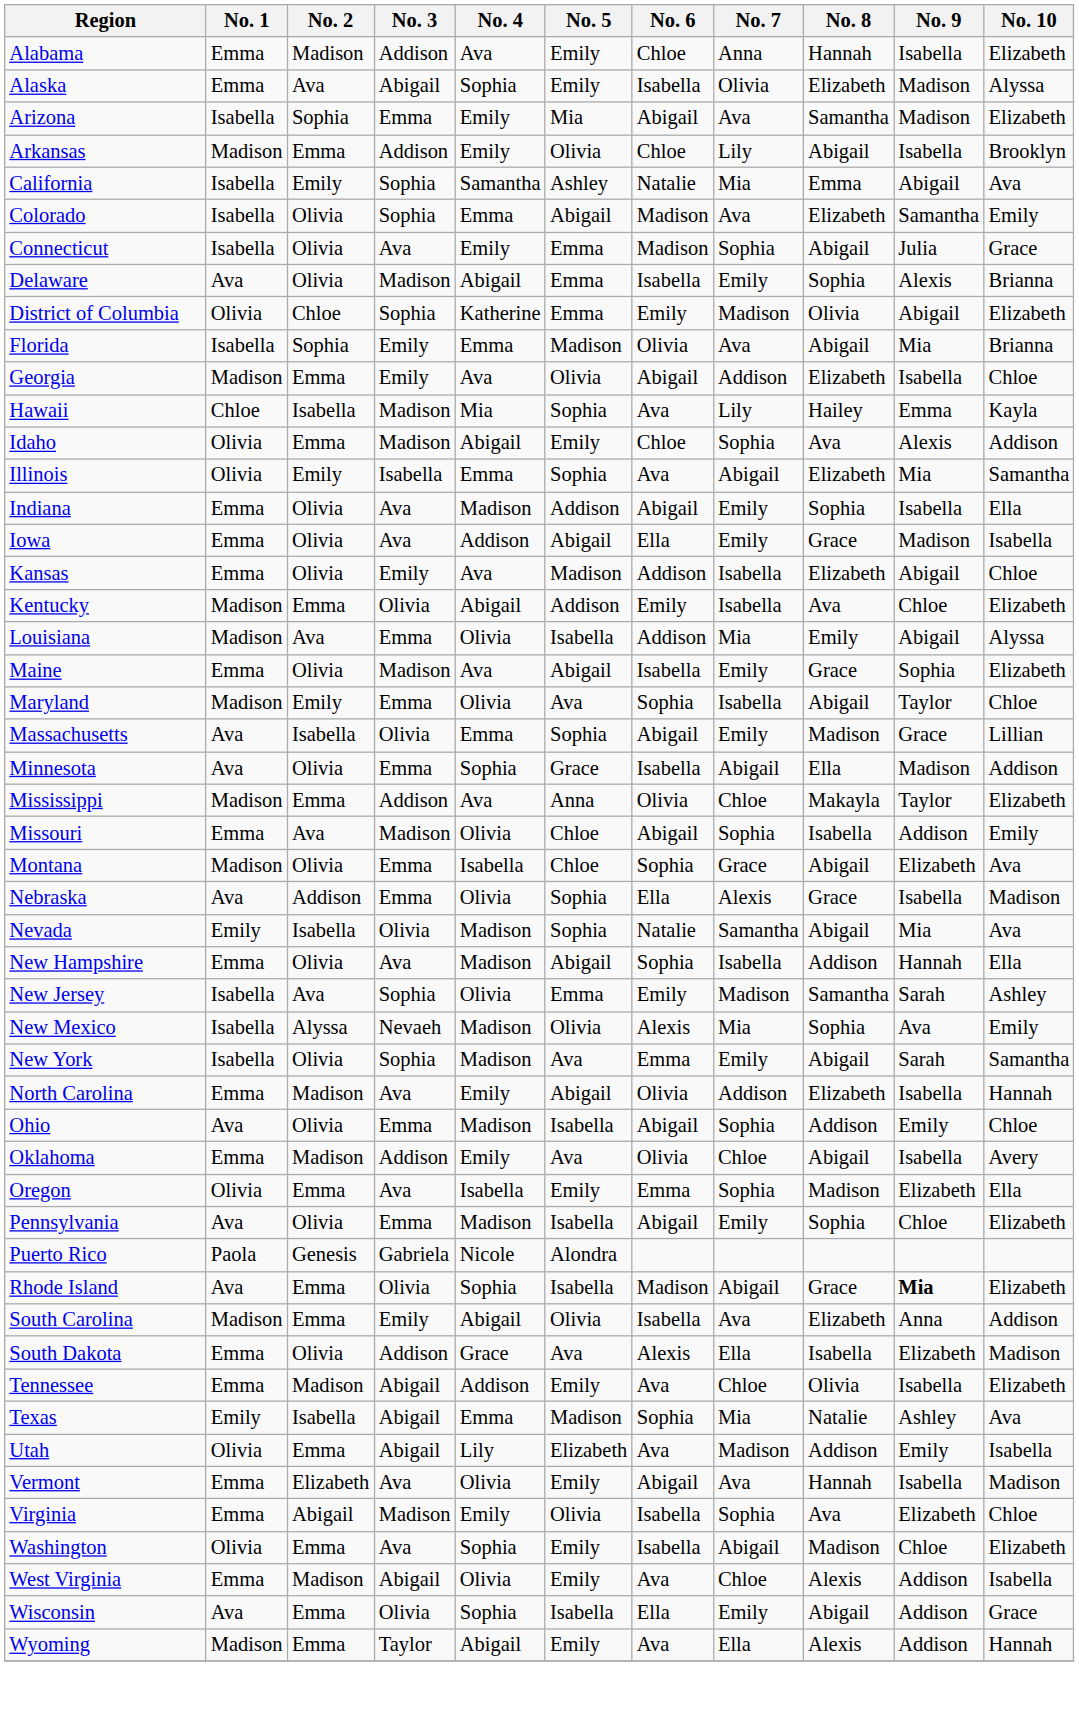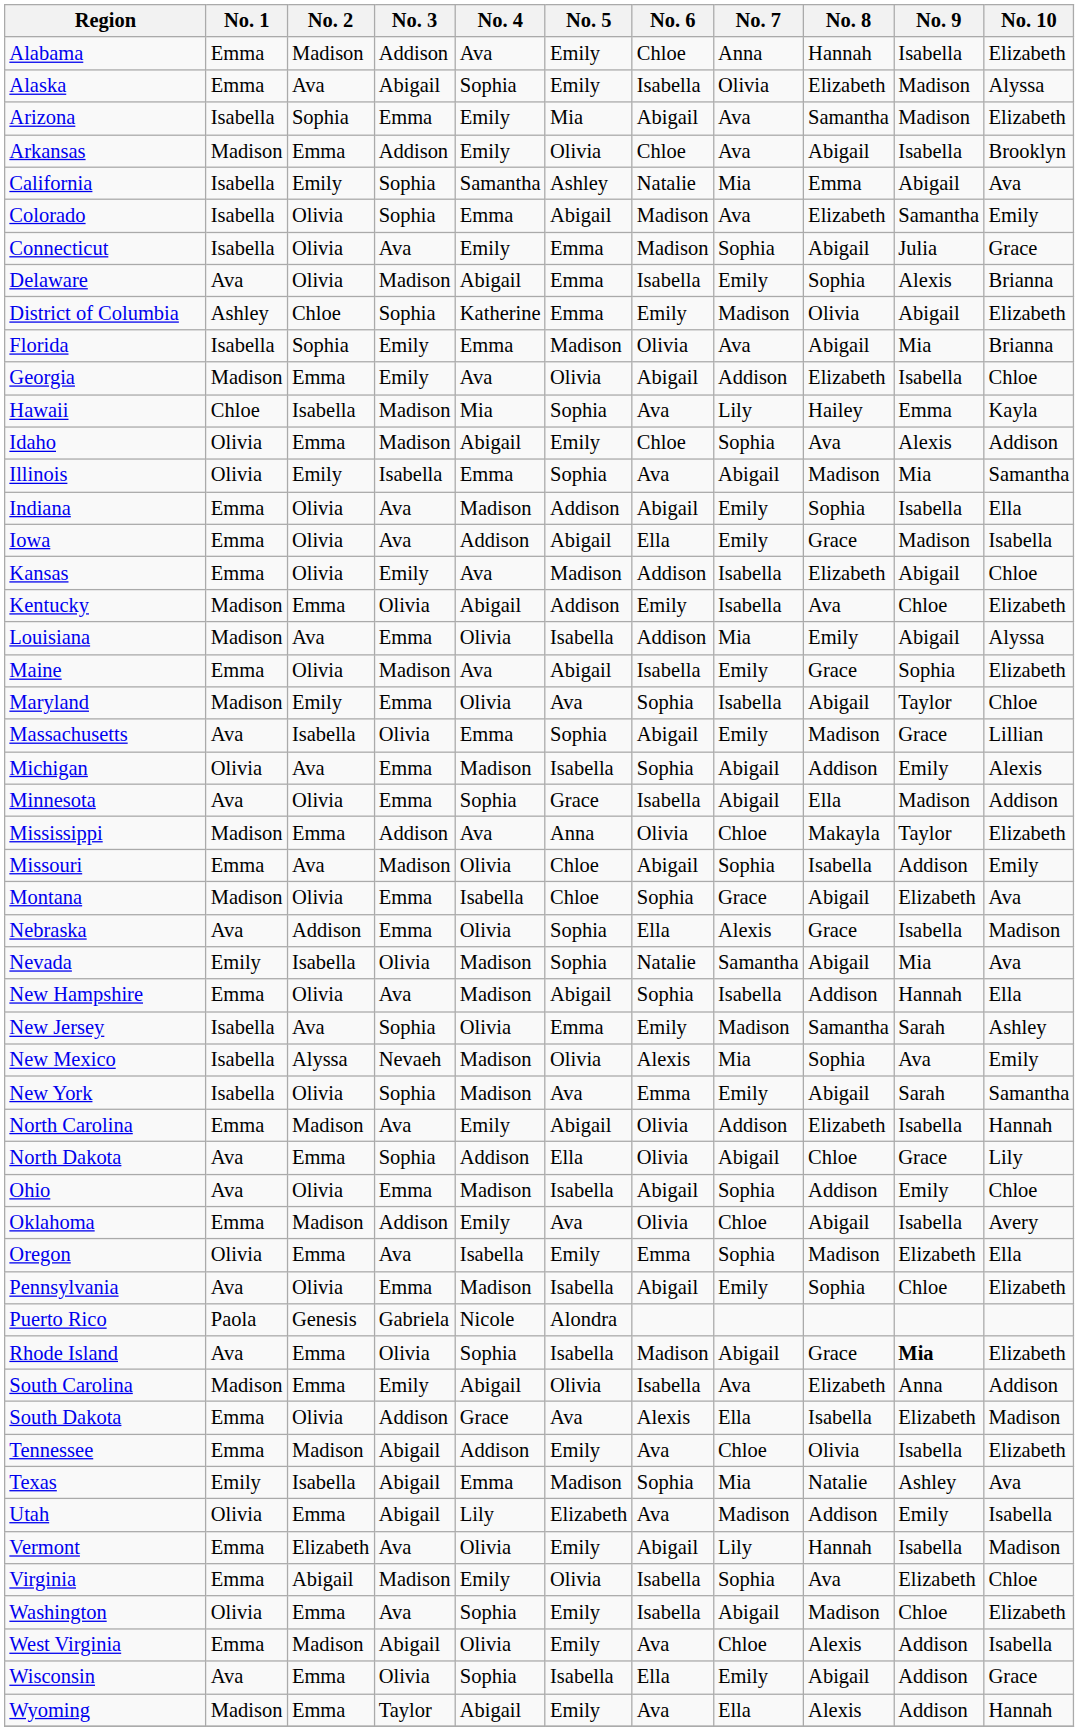 <table class="wikitable sortable mw-collapsible" style="min-width:22em">
 <tr>
 <th width=150>Region</th>
 <th>No. 1</th>
 <th>No. 2</th>
 <th>No. 3</th>
 <th>No. 4</th>
 <th>No. 5</th>
 <th>No. 6</th>
 <th>No. 7</th>
 <th>No. 8</th>
 <th>No. 9</th>
 <th>No. 10</th>
 </tr>
 <tr>
 <td><a href='#'>Alabama</a></td>
 <td>Emma</td>
 <td>Madison</td>
 <td>Addison</td>
 <td>Ava</td>
 <td>Emily</td>
 <td>Chloe</td>
 <td>Anna</td>
 <td>Hannah</td>
 <td>Isabella</td>
 <td>Elizabeth</td>
 </tr>
 <tr>
 <td><a href='#'>Alaska</a></td>
 <td>Emma</td>
 <td>Ava</td>
 <td>Abigail</td>
 <td>Sophia</td>
 <td>Emily</td>
 <td>Isabella</td>
 <td>Olivia</td>
 <td>Elizabeth</td>
 <td>Madison</td>
 <td>Alyssa</td>
 </tr>
 <tr>
 <td><a href='#'>Arizona</a></td>
 <td>Isabella</td>
 <td>Sophia</td>
 <td>Emma</td>
 <td>Emily</td>
 <td>Mia</td>
 <td>Abigail</td>
 <td>Ava</td>
 <td>Samantha</td>
 <td>Madison</td>
 <td>Elizabeth</td>
 </tr>
 <tr>
 <td><a href='#'>Arkansas</a></td>
 <td>Madison</td>
 <td>Emma</td>
 <td>Addison</td>
 <td>Emily</td>
 <td>Olivia</td>
 <td>Chloe</td>
-<td>Lily</td>
+<td>Ava</td>
 <td>Abigail</td>
 <td>Isabella</td>
 <td>Brooklyn</td>
 </tr>
 <tr>
 <td><a href='#'>California</a></td>
 <td>Isabella</td>
 <td>Emily</td>
 <td>Sophia</td>
 <td>Samantha</td>
 <td>Ashley</td>
 <td>Natalie</td>
 <td>Mia</td>
 <td>Emma</td>
 <td>Abigail</td>
 <td>Ava</td>
 </tr>
 <tr>
 <td><a href='#'>Colorado</a></td>
 <td>Isabella</td>
 <td>Olivia</td>
 <td>Sophia</td>
 <td>Emma</td>
 <td>Abigail</td>
 <td>Madison</td>
 <td>Ava</td>
 <td>Elizabeth</td>
 <td>Samantha</td>
 <td>Emily</td>
 </tr>
 <tr>
 <td><a href='#'>Connecticut</a></td>
 <td>Isabella</td>
 <td>Olivia</td>
 <td>Ava</td>
 <td>Emily</td>
 <td>Emma</td>
 <td>Madison</td>
 <td>Sophia</td>
 <td>Abigail</td>
 <td>Julia</td>
 <td>Grace</td>
 </tr>
 <tr>
 <td><a href='#'>Delaware</a></td>
 <td>Ava</td>
 <td>Olivia</td>
 <td>Madison</td>
 <td>Abigail</td>
 <td>Emma</td>
 <td>Isabella</td>
 <td>Emily</td>
 <td>Sophia</td>
 <td>Alexis</td>
 <td>Brianna</td>
 </tr>
 <tr>
 <td><a href='#'>District of Columbia</a></td>
-<td>Olivia</td>
+<td>Ashley</td>
 <td>Chloe</td>
 <td>Sophia</td>
 <td>Katherine</td>
 <td>Emma</td>
 <td>Emily</td>
 <td>Madison</td>
 <td>Olivia</td>
 <td>Abigail</td>
 <td>Elizabeth</td>
 </tr>
 <tr>
 <td><a href='#'>Florida</a></td>
 <td>Isabella</td>
 <td>Sophia</td>
 <td>Emily</td>
 <td>Emma</td>
 <td>Madison</td>
 <td>Olivia</td>
 <td>Ava</td>
 <td>Abigail</td>
 <td>Mia</td>
 <td>Brianna</td>
 </tr>
 <tr>
 <td><a href='#'>Georgia</a></td>
 <td>Madison</td>
 <td>Emma</td>
 <td>Emily</td>
 <td>Ava</td>
 <td>Olivia</td>
 <td>Abigail</td>
 <td>Addison</td>
 <td>Elizabeth</td>
 <td>Isabella</td>
 <td>Chloe</td>
 </tr>
 <tr>
 <td><a href='#'>Hawaii</a></td>
 <td>Chloe</td>
 <td>Isabella</td>
 <td>Madison</td>
 <td>Mia</td>
 <td>Sophia</td>
 <td>Ava</td>
 <td>Lily</td>
 <td>Hailey</td>
 <td>Emma</td>
 <td>Kayla</td>
 </tr>
 <tr>
 <td><a href='#'>Idaho</a></td>
 <td>Olivia</td>
 <td>Emma</td>
 <td>Madison</td>
 <td>Abigail</td>
 <td>Emily</td>
 <td>Chloe</td>
 <td>Sophia</td>
 <td>Ava</td>
 <td>Alexis</td>
 <td>Addison</td>
 </tr>
 <tr>
 <td><a href='#'>Illinois</a></td>
 <td>Olivia</td>
 <td>Emily</td>
 <td>Isabella</td>
 <td>Emma</td>
 <td>Sophia</td>
 <td>Ava</td>
 <td>Abigail</td>
-<td>Elizabeth</td>
+<td>Madison</td>
 <td>Mia</td>
 <td>Samantha</td>
 </tr>
 <tr>
 <td><a href='#'>Indiana</a></td>
 <td>Emma</td>
 <td>Olivia</td>
 <td>Ava</td>
 <td>Madison</td>
 <td>Addison</td>
 <td>Abigail</td>
 <td>Emily</td>
 <td>Sophia</td>
 <td>Isabella</td>
 <td>Ella</td>
 </tr>
 <tr>
 <td><a href='#'>Iowa</a></td>
 <td>Emma</td>
 <td>Olivia</td>
 <td>Ava</td>
 <td>Addison</td>
 <td>Abigail</td>
 <td>Ella</td>
 <td>Emily</td>
 <td>Grace</td>
 <td>Madison</td>
 <td>Isabella</td>
 </tr>
 <tr>
 <td><a href='#'>Kansas</a></td>
 <td>Emma</td>
 <td>Olivia</td>
 <td>Emily</td>
 <td>Ava</td>
 <td>Madison</td>
 <td>Addison</td>
 <td>Isabella</td>
 <td>Elizabeth</td>
 <td>Abigail</td>
 <td>Chloe</td>
 </tr>
 <tr>
 <td><a href='#'>Kentucky</a></td>
 <td>Madison</td>
 <td>Emma</td>
 <td>Olivia</td>
 <td>Abigail</td>
 <td>Addison</td>
 <td>Emily</td>
 <td>Isabella</td>
 <td>Ava</td>
 <td>Chloe</td>
 <td>Elizabeth</td>
 </tr>
 <tr>
 <td><a href='#'>Louisiana</a></td>
 <td>Madison</td>
 <td>Ava</td>
 <td>Emma</td>
 <td>Olivia</td>
 <td>Isabella</td>
 <td>Addison</td>
 <td>Mia</td>
 <td>Emily</td>
 <td>Abigail</td>
 <td>Alyssa</td>
 </tr>
 <tr>
 <td><a href='#'>Maine</a></td>
 <td>Emma</td>
 <td>Olivia</td>
 <td>Madison</td>
 <td>Ava</td>
 <td>Abigail</td>
 <td>Isabella</td>
 <td>Emily</td>
 <td>Grace</td>
 <td>Sophia</td>
 <td>Elizabeth</td>
 </tr>
 <tr>
 <td><a href='#'>Maryland</a></td>
 <td>Madison</td>
 <td>Emily</td>
 <td>Emma</td>
 <td>Olivia</td>
 <td>Ava</td>
 <td>Sophia</td>
 <td>Isabella</td>
 <td>Abigail</td>
 <td>Taylor</td>
 <td>Chloe</td>
 </tr>
 <tr>
 <td><a href='#'>Massachusetts</a></td>
 <td>Ava</td>
 <td>Isabella</td>
 <td>Olivia</td>
 <td>Emma</td>
 <td>Sophia</td>
 <td>Abigail</td>
 <td>Emily</td>
 <td>Madison</td>
 <td>Grace</td>
 <td>Lillian</td>
+</tr>
+<tr>
+<td><a href='#'>Michigan</a></td>
+<td>Olivia</td>
+<td>Ava</td>
+<td>Emma</td>
+<td>Madison</td>
+<td>Isabella</td>
+<td>Sophia</td>
+<td>Abigail</td>
+<td>Addison</td>
+<td>Emily</td>
+<td>Alexis</td>
 </tr>
 <tr>
 <td><a href='#'>Minnesota</a></td>
 <td>Ava</td>
 <td>Olivia</td>
 <td>Emma</td>
 <td>Sophia</td>
 <td>Grace</td>
 <td>Isabella</td>
 <td>Abigail</td>
 <td>Ella</td>
 <td>Madison</td>
 <td>Addison</td>
 </tr>
 <tr>
 <td><a href='#'>Mississippi</a></td>
 <td>Madison</td>
 <td>Emma</td>
 <td>Addison</td>
 <td>Ava</td>
 <td>Anna</td>
 <td>Olivia</td>
 <td>Chloe</td>
 <td>Makayla</td>
 <td>Taylor</td>
 <td>Elizabeth</td>
 </tr>
 <tr>
 <td><a href='#'>Missouri</a></td>
 <td>Emma</td>
 <td>Ava</td>
 <td>Madison</td>
 <td>Olivia</td>
 <td>Chloe</td>
 <td>Abigail</td>
 <td>Sophia</td>
 <td>Isabella</td>
 <td>Addison</td>
 <td>Emily</td>
 </tr>
 <tr>
 <td><a href='#'>Montana</a></td>
 <td>Madison</td>
 <td>Olivia</td>
 <td>Emma</td>
 <td>Isabella</td>
 <td>Chloe</td>
 <td>Sophia</td>
 <td>Grace</td>
 <td>Abigail</td>
 <td>Elizabeth</td>
 <td>Ava</td>
 </tr>
 <tr>
 <td><a href='#'>Nebraska</a></td>
 <td>Ava</td>
 <td>Addison</td>
 <td>Emma</td>
 <td>Olivia</td>
 <td>Sophia</td>
 <td>Ella</td>
 <td>Alexis</td>
 <td>Grace</td>
 <td>Isabella</td>
 <td>Madison</td>
 </tr>
 <tr>
 <td><a href='#'>Nevada</a></td>
 <td>Emily</td>
 <td>Isabella</td>
 <td>Olivia</td>
 <td>Madison</td>
 <td>Sophia</td>
 <td>Natalie</td>
 <td>Samantha</td>
 <td>Abigail</td>
 <td>Mia</td>
 <td>Ava</td>
 </tr>
 <tr>
 <td><a href='#'>New Hampshire</a></td>
 <td>Emma</td>
 <td>Olivia</td>
 <td>Ava</td>
 <td>Madison</td>
 <td>Abigail</td>
 <td>Sophia</td>
 <td>Isabella</td>
 <td>Addison</td>
 <td>Hannah</td>
 <td>Ella</td>
 </tr>
 <tr>
 <td><a href='#'>New Jersey</a></td>
 <td>Isabella</td>
 <td>Ava</td>
 <td>Sophia</td>
 <td>Olivia</td>
 <td>Emma</td>
 <td>Emily</td>
 <td>Madison</td>
 <td>Samantha</td>
 <td>Sarah</td>
 <td>Ashley</td>
 </tr>
 <tr>
 <td><a href='#'>New Mexico</a></td>
 <td>Isabella</td>
 <td>Alyssa</td>
 <td>Nevaeh</td>
 <td>Madison</td>
 <td>Olivia</td>
 <td>Alexis</td>
 <td>Mia</td>
 <td>Sophia</td>
 <td>Ava</td>
 <td>Emily</td>
 </tr>
 <tr>
 <td><a href='#'>New York</a></td>
 <td>Isabella</td>
 <td>Olivia</td>
 <td>Sophia</td>
 <td>Madison</td>
 <td>Ava</td>
 <td>Emma</td>
 <td>Emily</td>
 <td>Abigail</td>
 <td>Sarah</td>
 <td>Samantha</td>
 </tr>
 <tr>
 <td><a href='#'>North Carolina</a></td>
 <td>Emma</td>
 <td>Madison</td>
 <td>Ava</td>
 <td>Emily</td>
 <td>Abigail</td>
 <td>Olivia</td>
 <td>Addison</td>
 <td>Elizabeth</td>
 <td>Isabella</td>
 <td>Hannah</td>
+</tr>
+<tr>
+<td><a href='#'>North Dakota</a></td>
+<td>Ava</td>
+<td>Emma</td>
+<td>Sophia</td>
+<td>Addison</td>
+<td>Ella</td>
+<td>Olivia</td>
+<td>Abigail</td>
+<td>Chloe</td>
+<td>Grace</td>
+<td>Lily</td>
 </tr>
 <tr>
 <td><a href='#'>Ohio</a></td>
 <td>Ava</td>
 <td>Olivia</td>
 <td>Emma</td>
 <td>Madison</td>
 <td>Isabella</td>
 <td>Abigail</td>
 <td>Sophia</td>
 <td>Addison</td>
 <td>Emily</td>
 <td>Chloe</td>
 </tr>
 <tr>
 <td><a href='#'>Oklahoma</a></td>
 <td>Emma</td>
 <td>Madison</td>
 <td>Addison</td>
 <td>Emily</td>
 <td>Ava</td>
 <td>Olivia</td>
 <td>Chloe</td>
 <td>Abigail</td>
 <td>Isabella</td>
 <td>Avery</td>
 </tr>
 <tr>
 <td><a href='#'>Oregon</a></td>
 <td>Olivia</td>
 <td>Emma</td>
 <td>Ava</td>
 <td>Isabella</td>
 <td>Emily</td>
 <td>Emma</td>
 <td>Sophia</td>
 <td>Madison</td>
 <td>Elizabeth</td>
 <td>Ella</td>
 </tr>
 <tr>
 <td><a href='#'>Pennsylvania</a></td>
 <td>Ava</td>
 <td>Olivia</td>
 <td>Emma</td>
 <td>Madison</td>
 <td>Isabella</td>
 <td>Abigail</td>
 <td>Emily</td>
 <td>Sophia</td>
 <td>Chloe</td>
 <td>Elizabeth</td>
 </tr>
 <tr>
 <td><a href='#'>Puerto Rico</a></td>
 <td>Paola</td>
 <td>Genesis</td>
 <td>Gabriela</td>
 <td>Nicole</td>
 <td>Alondra</td>
 <td></td>
 <td></td>
 <td></td>
 <td></td>
 <td></td>
 </tr>
 <tr>
 <td><a href='#'>Rhode Island</a></td>
 <td>Ava</td>
 <td>Emma</td>
 <td>Olivia</td>
 <td>Sophia</td>
 <td>Isabella</td>
 <td>Madison</td>
 <td>Abigail</td>
 <td>Grace</td>
 <td><strong>Mia</strong></td>
 <td>Elizabeth</td>
 </tr>
 <tr>
 <td><a href='#'>South Carolina</a></td>
 <td>Madison</td>
 <td>Emma</td>
 <td>Emily</td>
 <td>Abigail</td>
 <td>Olivia</td>
 <td>Isabella</td>
 <td>Ava</td>
 <td>Elizabeth</td>
 <td>Anna</td>
 <td>Addison</td>
 </tr>
 <tr>
 <td><a href='#'>South Dakota</a></td>
 <td>Emma</td>
 <td>Olivia</td>
 <td>Addison</td>
 <td>Grace</td>
 <td>Ava</td>
 <td>Alexis</td>
 <td>Ella</td>
 <td>Isabella</td>
 <td>Elizabeth</td>
 <td>Madison</td>
 </tr>
 <tr>
 <td><a href='#'>Tennessee</a></td>
 <td>Emma</td>
 <td>Madison</td>
 <td>Abigail</td>
 <td>Addison</td>
 <td>Emily</td>
 <td>Ava</td>
 <td>Chloe</td>
 <td>Olivia</td>
 <td>Isabella</td>
 <td>Elizabeth</td>
 </tr>
 <tr>
 <td><a href='#'>Texas</a></td>
 <td>Emily</td>
 <td>Isabella</td>
 <td>Abigail</td>
 <td>Emma</td>
 <td>Madison</td>
 <td>Sophia</td>
 <td>Mia</td>
 <td>Natalie</td>
 <td>Ashley</td>
 <td>Ava</td>
 </tr>
 <tr>
 <td><a href='#'>Utah</a></td>
 <td>Olivia</td>
 <td>Emma</td>
 <td>Abigail</td>
 <td>Lily</td>
 <td>Elizabeth</td>
 <td>Ava</td>
 <td>Madison</td>
 <td>Addison</td>
 <td>Emily</td>
 <td>Isabella</td>
 </tr>
 <tr>
 <td><a href='#'>Vermont</a></td>
 <td>Emma</td>
 <td>Elizabeth</td>
 <td>Ava</td>
 <td>Olivia</td>
 <td>Emily</td>
 <td>Abigail</td>
-<td>Ava</td>
+<td>Lily</td>
 <td>Hannah</td>
 <td>Isabella</td>
 <td>Madison</td>
 </tr>
 <tr>
 <td><a href='#'>Virginia</a></td>
 <td>Emma</td>
 <td>Abigail</td>
 <td>Madison</td>
 <td>Emily</td>
 <td>Olivia</td>
 <td>Isabella</td>
 <td>Sophia</td>
 <td>Ava</td>
 <td>Elizabeth</td>
 <td>Chloe</td>
 </tr>
 <tr>
 <td><a href='#'>Washington</a></td>
 <td>Olivia</td>
 <td>Emma</td>
 <td>Ava</td>
 <td>Sophia</td>
 <td>Emily</td>
 <td>Isabella</td>
 <td>Abigail</td>
 <td>Madison</td>
 <td>Chloe</td>
 <td>Elizabeth</td>
 </tr>
 <tr>
 <td><a href='#'>West Virginia</a></td>
 <td>Emma</td>
 <td>Madison</td>
 <td>Abigail</td>
 <td>Olivia</td>
 <td>Emily</td>
 <td>Ava</td>
 <td>Chloe</td>
 <td>Alexis</td>
 <td>Addison</td>
 <td>Isabella</td>
 </tr>
 <tr>
 <td><a href='#'>Wisconsin</a></td>
 <td>Ava</td>
 <td>Emma</td>
 <td>Olivia</td>
 <td>Sophia</td>
 <td>Isabella</td>
 <td>Ella</td>
 <td>Emily</td>
 <td>Abigail</td>
 <td>Addison</td>
 <td>Grace</td>
 </tr>
 <tr>
 <td><a href='#'>Wyoming</a></td>
 <td>Madison</td>
 <td>Emma</td>
 <td>Taylor</td>
 <td>Abigail</td>
 <td>Emily</td>
 <td>Ava</td>
 <td>Ella</td>
 <td>Alexis</td>
 <td>Addison</td>
 <td>Hannah</td>
 </tr>
 <tr>
 </tr>
 </table>
